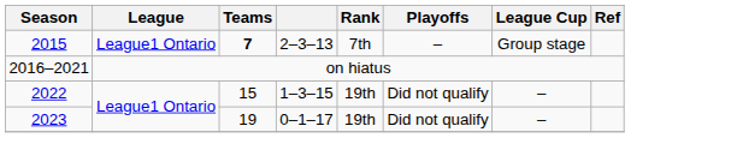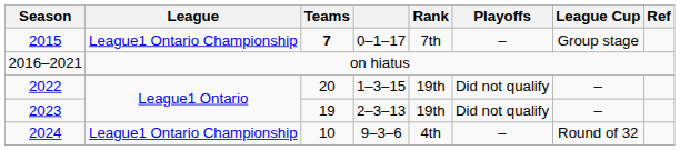 <table class="wikitable" style="text-align: center;">
 <tr>
 <th>Season</th>
 <th>League</th>
 <th>Teams</th>
 <th></th>
 <th>Rank</th>
 <th>Playoffs</th>
 <th>League Cup</th>
 <th>Ref</th>
 </tr>
 <tr>
 <td><a href='#'>2015</a></td>
-<td><a href='#'>League1 Ontario</a></td>
+<td><a href='#'>League1 Ontario Championship</a></td>
 <td><strong>7</strong></td>
-<td>2–3–13</td>
+<td>0–1–17</td>
 <td>7th</td>
 <td>–</td>
 <td>Group stage</td>
 <td></td>
 </tr>
 <tr>
 <td>2016–2021</td>
 <td colspan=7>on hiatus</td>
 </tr>
 <tr>
 <td><a href='#'>2022</a></td>
 <td rowspan=2><a href='#'>League1 Ontario</a></td>
-<td>15</td>
+<td>20</td>
 <td>1–3–15</td>
 <td>19th</td>
 <td>Did not qualify</td>
 <td>–</td>
 <td></td>
 </tr>
 <tr>
 <td><a href='#'>2023</a></td>
 <td>19</td>
-<td>0–1–17</td>
+<td>2–3–13</td>
 <td>19th</td>
 <td>Did not qualify</td>
 <td>–</td>
 <td></td>
 </tr>
 <tr>
+<td><a href='#'>2024</a></td>
+<td><a href='#'>League1 Ontario Championship</a></td>
+<td>10</td>
+<td>9–3–6</td>
+<td>4th</td>
+<td>–</td>
+<td>Round of 32</td>
+<td></td>
+</tr>
+<tr>
 </tr>
 </table>
